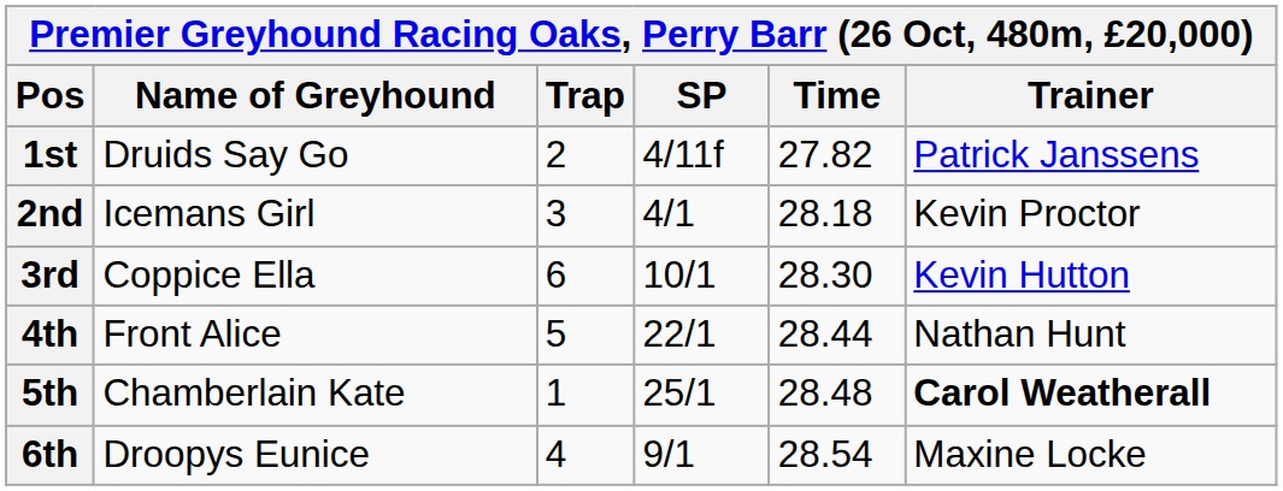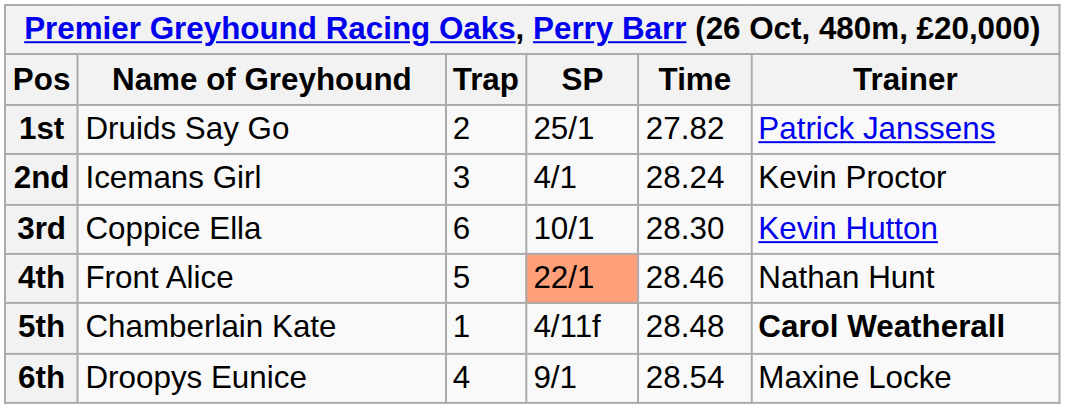 <table class="wikitable">
 <tr>
 <th colspan="6"><a href='#'>Premier Greyhound Racing Oaks</a>, <a href='#'>Perry Barr</a> (26 Oct, 480m, £20,000)</th>
 </tr>
 <tr>
 <th width=30>Pos</th>
 <th width=180>Name of Greyhound</th>
 <th width=30>Trap</th>
 <th width=50>SP</th>
 <th width=50>Time</th>
 <th width=150>Trainer</th>
 </tr>
 <tr>
 <th>1st</th>
 <td>Druids Say Go</td>
 <td>2</td>
-<td>4/11f</td>
+<td>25/1</td>
 <td>27.82</td>
 <td><a href='#'>Patrick Janssens</a></td>
 </tr>
 <tr>
 <th>2nd</th>
 <td>Icemans Girl</td>
 <td>3</td>
 <td>4/1</td>
-<td>28.18</td>
+<td>28.24</td>
 <td>Kevin Proctor</td>
 </tr>
 <tr>
 <th>3rd</th>
 <td>Coppice Ella</td>
 <td>6</td>
 <td>10/1</td>
 <td>28.30</td>
 <td><a href='#'>Kevin Hutton</a></td>
 </tr>
 <tr>
 <th>4th</th>
 <td>Front Alice</td>
 <td>5</td>
-<td>22/1</td>
-<td>28.44</td>
+<td style="background: lightsalmon;">22/1</td>
+<td>28.46</td>
 <td>Nathan Hunt</td>
 </tr>
 <tr>
 <th>5th</th>
 <td>Chamberlain Kate</td>
 <td>1</td>
-<td>25/1</td>
+<td>4/11f</td>
 <td>28.48</td>
 <td><strong>Carol Weatherall</strong></td>
 </tr>
 <tr>
 <th>6th</th>
 <td>Droopys Eunice</td>
 <td>4</td>
 <td>9/1</td>
 <td>28.54</td>
 <td>Maxine Locke</td>
 </tr>
 </table>
